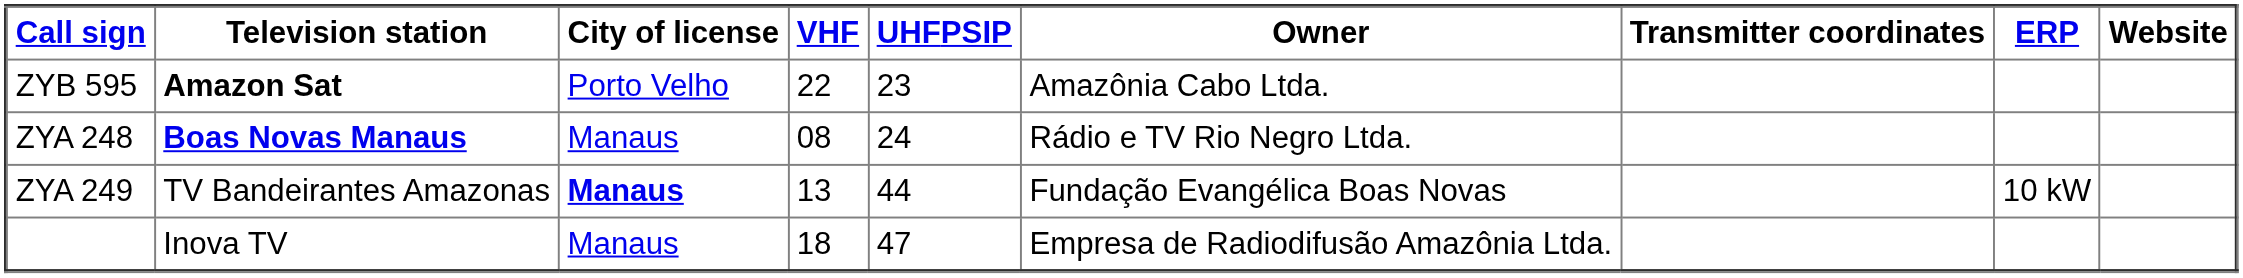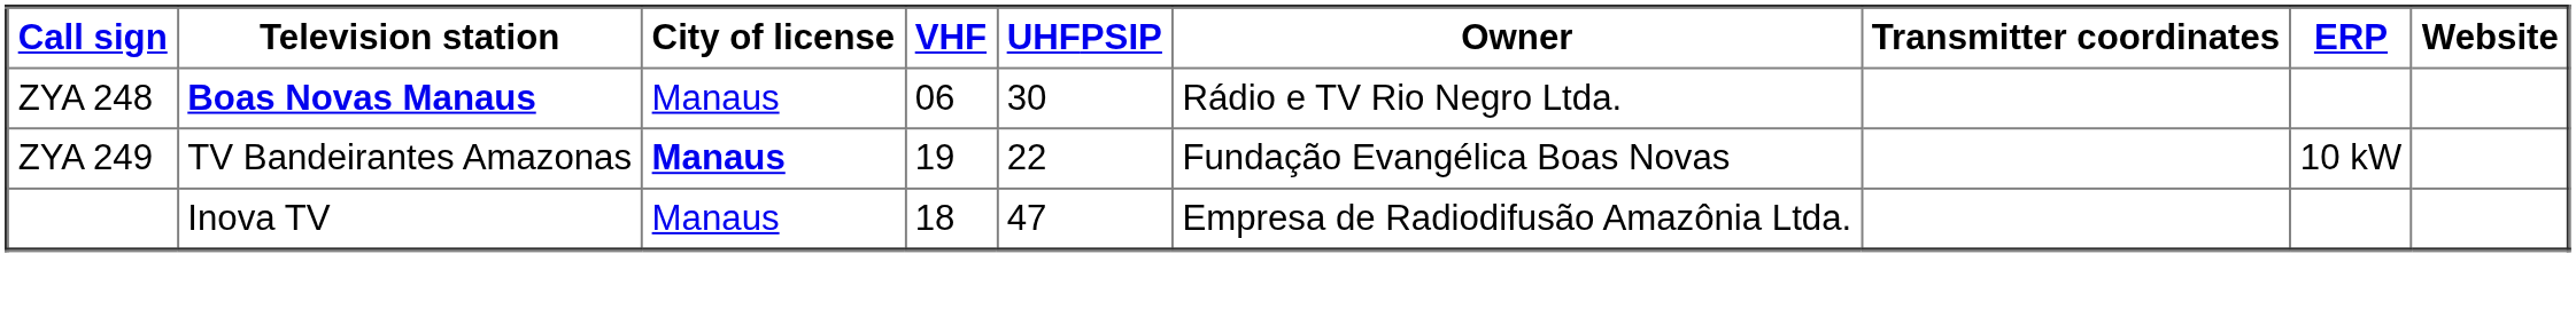 <table border = " 2 " cellpadding = " 4 " cellspacing = " 0 " style = " margin: 1em 1em 1em 0 ; border: 1px solid # aaa ; border-collapse : collapse ; font-size : 60 % ; ">
 <tr>
 <th><a href='#'>Call sign</a></th>
 <th>Television station</th>
 <th>City of license</th>
 <th><a href='#'>VHF</a></th>
 <th><a href='#'>UHF</a><a href='#'>PSIP</a></th>
 <th>Owner</th>
 <th>Transmitter coordinates</th>
 <th><a href='#'>ERP</a></th>
 <th>Website</th>
 </tr>
 <tr>
-<td>ZYB 595</td>
-<td><strong>Amazon Sat</strong></td>
-<td><a href='#'>Porto Velho</a></td>
-<td>22</td>
-<td>23</td>
-<td>Amazônia Cabo Ltda.</td>
-<td></td>
-<td></td>
-<td></td>
-</tr>
-<tr>
 <td>ZYA 248</td>
 <td><strong><a href='#'>Boas Novas Manaus</a></strong></td>
 <td><a href='#'>Manaus</a></td>
-<td>08</td>
-<td>24</td>
+<td>06</td>
+<td>30</td>
 <td>Rádio e TV Rio Negro Ltda.</td>
 <td></td>
 <td></td>
 <td></td>
 </tr>
 <tr>
 <td>ZYA 249</td>
 <td>TV Bandeirantes Amazonas</td>
 <td><strong><a href='#'>Manaus</a></strong></td>
-<td>13</td>
-<td>44</td>
+<td>19</td>
+<td>22</td>
 <td>Fundação Evangélica Boas Novas</td>
 <td></td>
 <td>10 kW</td>
 <td></td>
 </tr>
 <tr>
 <td></td>
 <td>Inova TV</td>
 <td><a href='#'>Manaus</a></td>
 <td>18</td>
 <td>47</td>
 <td>Empresa de Radiodifusão Amazônia Ltda.</td>
 <td></td>
 <td></td>
 <td></td>
 </tr>
 <tr>
 </tr>
 </table>
